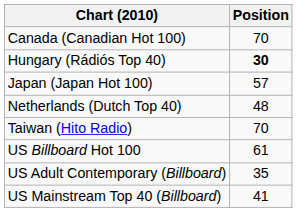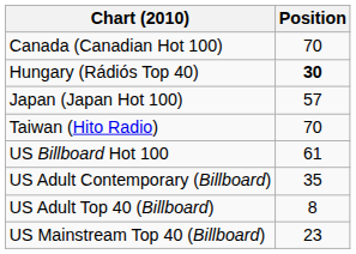 <table class="wikitable sortable">
 <tr>
 <th scope="col">Chart (2010)</th>
 <th scope="col">Position</th>
 </tr>
 <tr>
 <td>Canada (Canadian Hot 100)</td>
 <td style="text-align:center;">70</td>
 </tr>
 <tr>
 <td>Hungary (Rádiós Top 40)</td>
 <td align="center"><strong>30</strong></td>
 </tr>
 <tr>
 <td>Japan (Japan Hot 100)</td>
 <td align="center">57</td>
 </tr>
 <tr>
-<td>Netherlands (Dutch Top 40)</td>
-<td align="center">48</td>
-</tr>
-<tr>
 <td>Taiwan (<a href='#'>Hito Radio</a>)</td>
 <td align="center">70</td>
 </tr>
 <tr>
 <td>US <em>Billboard</em> Hot 100</td>
 <td align="center">61</td>
 </tr>
 <tr>
 <td>US Adult Contemporary (<em>Billboard</em>)</td>
 <td style="text-align:center;">35</td>
 </tr>
 <tr>
+<td>US Adult Top 40 (<em>Billboard</em>)</td>
+<td style="text-align:center;">8</td>
+</tr>
+<tr>
 <td>US Mainstream Top 40 (<em>Billboard</em>)</td>
-<td style="text-align:center;">41</td>
+<td style="text-align:center;">23</td>
 </tr>
 </table>
